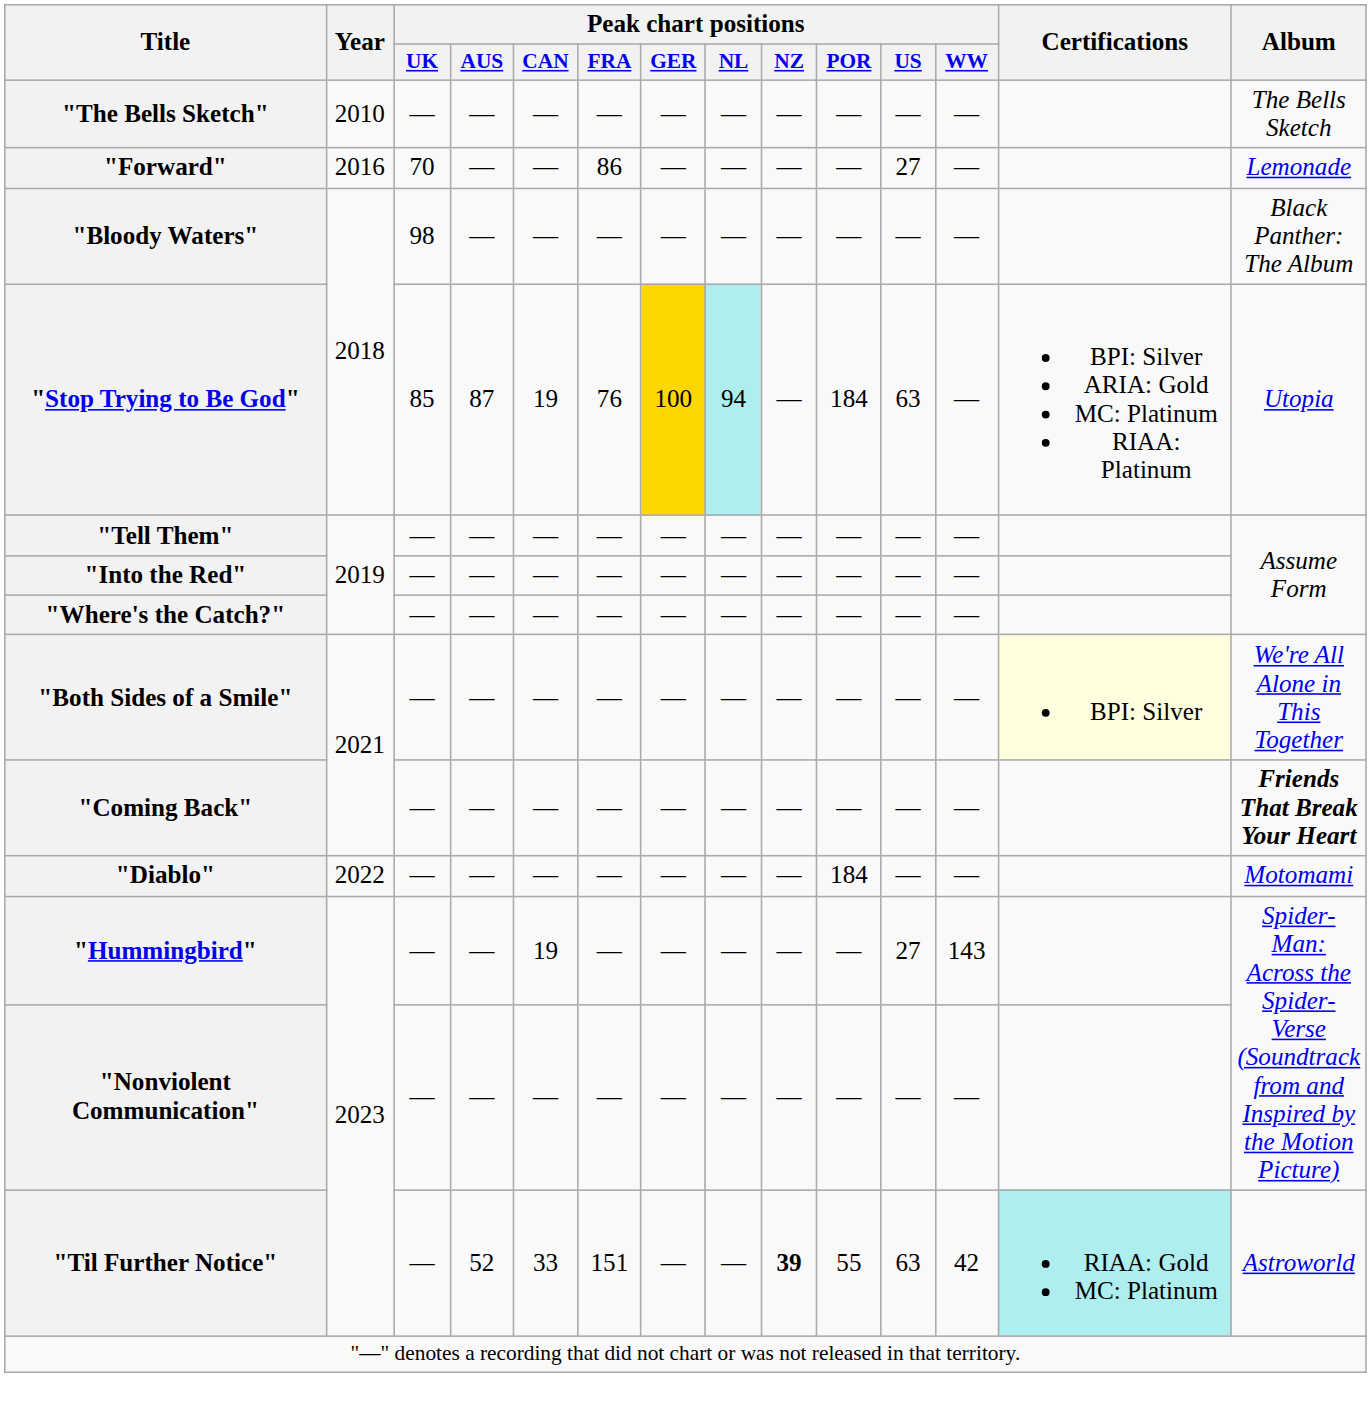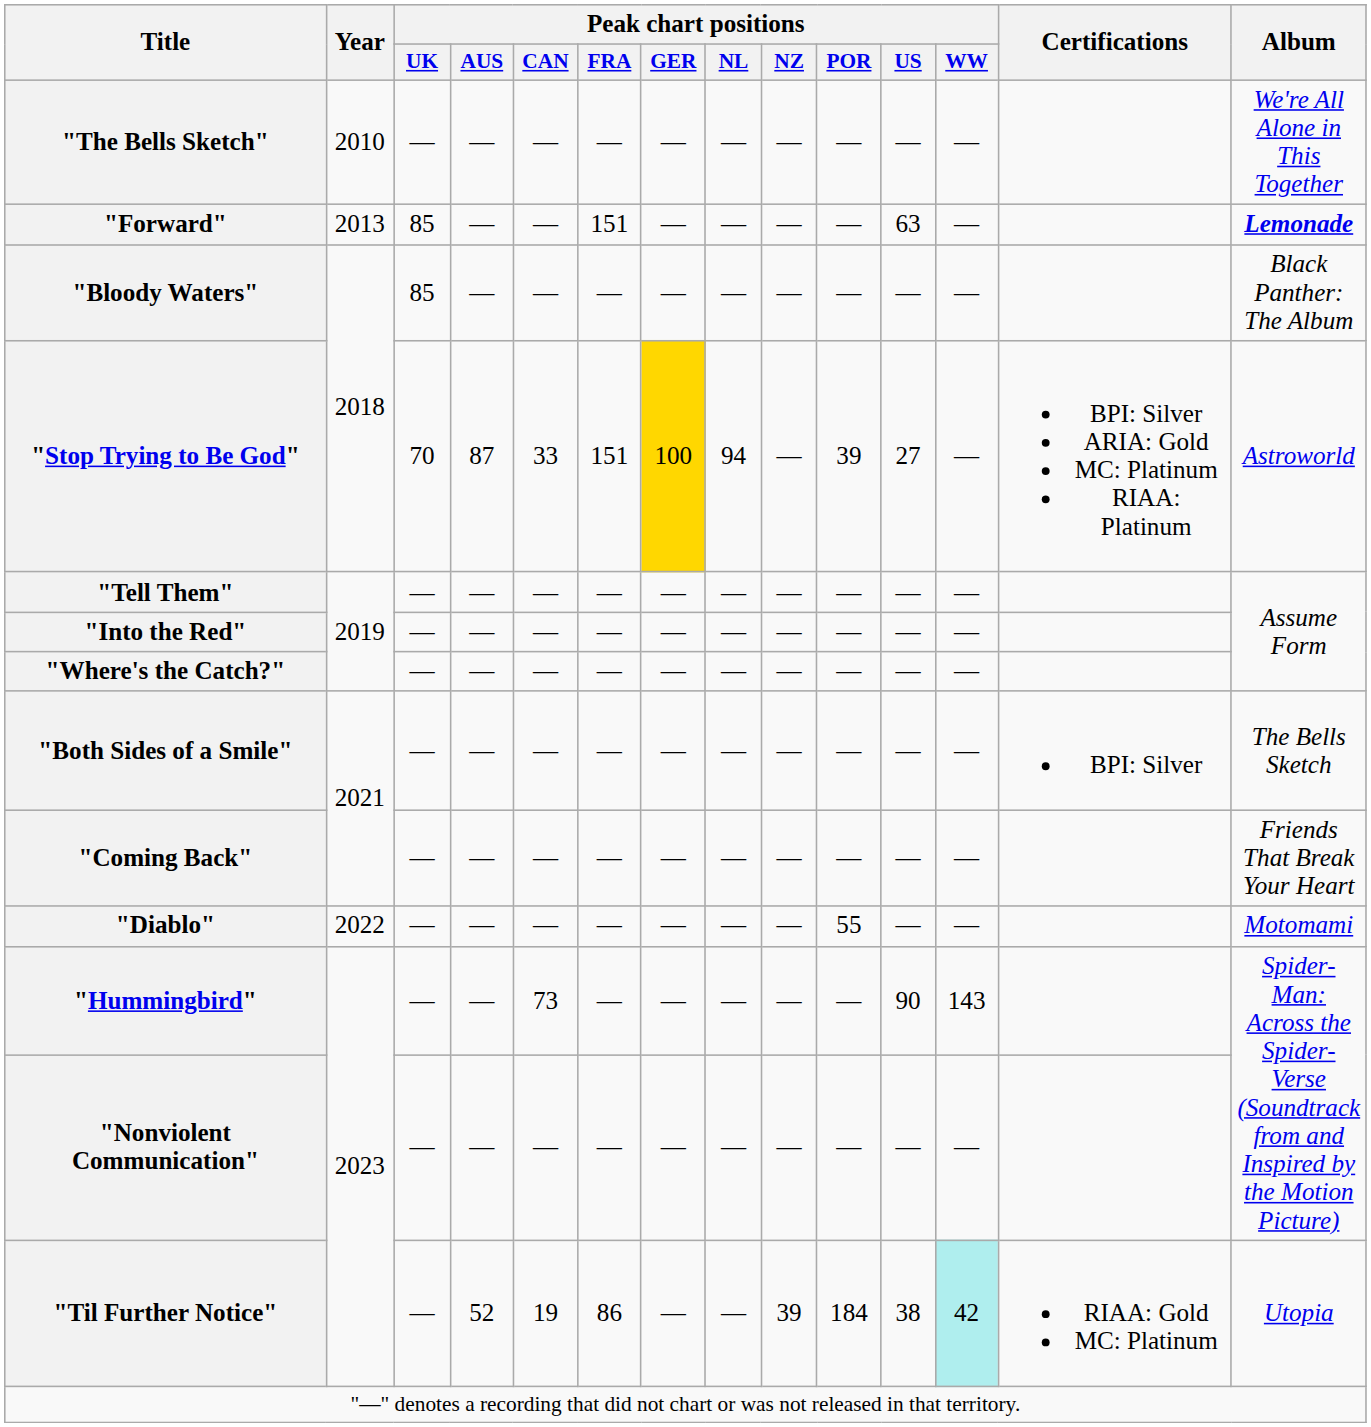 <table class="wikitable plainrowheaders" style="text-align:center;">
 <tr>
 <th scope="col" rowspan="2" style="width:18em;">Title</th>
 <th scope="col" rowspan="2" style="width:2.5em;">Year</th>
 <th scope="col" colspan="10">Peak chart positions</th>
 <th scope="col" rowspan="2" style="width:12em;">Certifications</th>
 <th scope="col" rowspan="2">Album</th>
 </tr>
 <tr>
 <th scope="col" style="width:3em;font-size:85%;"><a href='#'>UK</a><br></th>
 <th scope="col" style="width:3em;font-size:85%;"><a href='#'>AUS</a><br></th>
 <th scope="col" style="width:3em;font-size:85%;"><a href='#'>CAN</a><br></th>
 <th scope="col" style="width:3em;font-size:85%;"><a href='#'>FRA</a><br></th>
 <th scope="col" style="width:3em;font-size:85%;"><a href='#'>GER</a><br></th>
 <th scope="col" style="width:3em;font-size:85%;"><a href='#'>NL</a><br></th>
 <th scope="col" style="width:3em;font-size:85%;"><a href='#'>NZ</a><br></th>
 <th scope="col" style="width:3em;font-size:85%;"><a href='#'>POR</a><br></th>
 <th scope="col" style="width:3em;font-size:85%;"><a href='#'>US</a><br></th>
 <th scope="col" style="width:3em;font-size:85%;"><a href='#'>WW</a><br></th>
 </tr>
 <tr>
 <th scope="row">"The Bells Sketch"</th>
 <td>2010</td>
 <td>—</td>
 <td>—</td>
 <td>—</td>
 <td>—</td>
 <td>—</td>
 <td>—</td>
 <td>—</td>
 <td>—</td>
 <td>—</td>
 <td>—</td>
 <td></td>
-<td><em>The Bells Sketch</em></td>
+<td><em><a href='#'>We're All Alone in This Together</a></em></td>
 </tr>
 <tr>
 <th scope="row">"Forward"<br></th>
-<td>2016</td>
-<td>70</td>
+<td>2013</td>
+<td>85</td>
 <td>—</td>
 <td>—</td>
-<td>86</td>
+<td>151</td>
 <td>—</td>
 <td>—</td>
 <td>—</td>
 <td>—</td>
-<td>27</td>
+<td>63</td>
 <td>—</td>
 <td></td>
-<td><em><a href='#'>Lemonade</a></em></td>
+<td><strong><em><a href='#'>Lemonade</a></em></strong></td>
 </tr>
 <tr>
 <th scope="row">"Bloody Waters"<br></th>
 <td rowspan="2">2018</td>
-<td>98</td>
+<td>85</td>
 <td>—</td>
 <td>—</td>
 <td>—</td>
 <td>—</td>
 <td>—</td>
 <td>—</td>
 <td>—</td>
 <td>—</td>
 <td>—</td>
 <td></td>
 <td><em>Black Panther: The Album</em></td>
 </tr>
 <tr>
 <th scope="row">"<a href='#'>Stop Trying to Be God</a>"<br></th>
-<td>85</td>
+<td>70</td>
 <td>87</td>
-<td>19</td>
-<td>76</td>
+<td>33</td>
+<td>151</td>
 <td style="background: gold;">100</td>
-<td style="background: paleturquoise;">94</td>
+<td>94</td>
 <td>—</td>
-<td>184</td>
-<td>63</td>
+<td>39</td>
+<td>27</td>
 <td>—</td>
 <td><br><ul><li>BPI: Silver</li><li>ARIA: Gold</li><li>MC: Platinum</li><li>RIAA: Platinum</li></ul></td>
-<td><em><a href='#'>Utopia</a></em></td>
+<td><em><a href='#'>Astroworld</a></em></td>
 </tr>
 <tr>
 <th scope="row">"Tell Them"<br></th>
 <td rowspan="3">2019</td>
 <td>—</td>
 <td>—</td>
 <td>—</td>
 <td>—</td>
 <td>—</td>
 <td>—</td>
 <td>―</td>
 <td>—</td>
 <td>—</td>
 <td>—</td>
 <td></td>
 <td rowspan="3"><em>Assume Form</em></td>
 </tr>
 <tr>
 <th scope="row">"Into the Red"</th>
 <td>—</td>
 <td>—</td>
 <td>—</td>
 <td>—</td>
 <td>—</td>
 <td>—</td>
 <td>―</td>
 <td>—</td>
 <td>—</td>
 <td>—</td>
 <td></td>
 </tr>
 <tr>
 <th scope="row">"Where's the Catch?"<br></th>
 <td>—</td>
 <td>—</td>
 <td>—</td>
 <td>—</td>
 <td>—</td>
 <td>—</td>
 <td>―</td>
 <td>—</td>
 <td>—</td>
 <td>—</td>
 <td></td>
 </tr>
 <tr>
 <th scope="row">"Both Sides of a Smile"<br></th>
 <td rowspan="2">2021</td>
 <td>—</td>
 <td>—</td>
 <td>—</td>
 <td>—</td>
 <td>—</td>
 <td>—</td>
 <td>—</td>
 <td>—</td>
 <td>—</td>
 <td>—</td>
-<td style="background: lightyellow;"><br><ul><li>BPI: Silver</li></ul></td>
-<td><em><a href='#'>We're All Alone in This Together</a></em></td>
+<td><br><ul><li>BPI: Silver</li></ul></td>
+<td><em>The Bells Sketch</em></td>
 </tr>
 <tr>
 <th scope="row">"Coming Back"<br></th>
 <td>—</td>
 <td>—</td>
 <td>—</td>
 <td>—</td>
 <td>—</td>
 <td>—</td>
 <td>—</td>
 <td>—</td>
 <td>—</td>
 <td>—</td>
 <td></td>
-<td><strong><em>Friends That Break Your Heart</em></strong></td>
+<td><em>Friends That Break Your Heart</em></td>
 </tr>
 <tr>
 <th scope="row">"Diablo" <br></th>
 <td>2022</td>
 <td>—</td>
 <td>—</td>
 <td>—</td>
 <td>—</td>
 <td>—</td>
 <td>—</td>
 <td>—</td>
-<td>184</td>
+<td>55</td>
 <td>—</td>
 <td>—</td>
 <td></td>
 <td><em><a href='#'>Motomami</a></em></td>
 </tr>
 <tr>
 <th scope="row">"<a href='#'>Hummingbird</a>"<br></th>
 <td rowspan="3">2023</td>
 <td>—</td>
 <td>—</td>
-<td>19</td>
+<td>73</td>
 <td>—</td>
 <td>—</td>
 <td>—</td>
 <td>—</td>
 <td>—</td>
-<td>27</td>
+<td>90</td>
 <td>143</td>
 <td></td>
 <td rowspan="2"><em><a href='#'>Spider-Man: Across the Spider-Verse (Soundtrack from and Inspired by the Motion Picture)</a></em></td>
 </tr>
 <tr>
 <th scope="row">"Nonviolent Communication"<br></th>
 <td>—</td>
 <td>—</td>
 <td>—</td>
 <td>—</td>
 <td>—</td>
 <td>—</td>
 <td>—</td>
 <td>—</td>
 <td>—</td>
 <td>—</td>
 <td></td>
 </tr>
 <tr>
 <th scope="row">"Til Further Notice"<br></th>
 <td>—</td>
 <td>52</td>
-<td>33</td>
-<td>151</td>
+<td>19</td>
+<td>86</td>
 <td>—</td>
 <td>—</td>
-<td><strong>39</strong></td>
-<td>55</td>
-<td>63</td>
-<td>42</td>
-<td style="background: paleturquoise;"><br><ul><li>RIAA: Gold</li><li>MC: Platinum</li></ul></td>
-<td><em><a href='#'>Astroworld</a></em></td>
+<td>39</td>
+<td>184</td>
+<td>38</td>
+<td style="background: paleturquoise;">42</td>
+<td><br><ul><li>RIAA: Gold</li><li>MC: Platinum</li></ul></td>
+<td><em><a href='#'>Utopia</a></em></td>
 </tr>
 <tr>
 <td colspan="18" style="font-size:85%;">"—" denotes a recording that did not chart or was not released in that territory.</td>
 </tr>
 </table>
